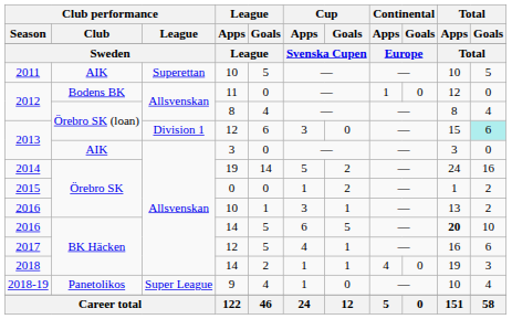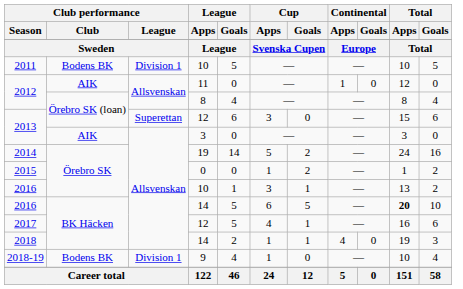 <table class="wikitable" style="text-align:center">
 <tr>
 <th colspan=3>Club performance</th>
 <th colspan=2>League</th>
 <th colspan=2>Cup</th>
 <th colspan=2>Continental</th>
 <th colspan=2>Total</th>
 </tr>
 <tr>
 <th>Season</th>
 <th>Club</th>
 <th>League</th>
 <th>Apps</th>
 <th>Goals</th>
 <th>Apps</th>
 <th>Goals</th>
 <th>Apps</th>
 <th>Goals</th>
 <th>Apps</th>
 <th>Goals</th>
 </tr>
 <tr>
 </tr>
 <tr>
 <th colspan=3>Sweden</th>
 <th colspan=2>League</th>
 <th colspan=2><a href='#'>Svenska Cupen</a></th>
 <th colspan=2><a href='#'>Europe</a></th>
 <th colspan=2>Total</th>
 </tr>
 <tr>
 <td><a href='#'>2011</a></td>
-<td><a href='#'>AIK</a></td>
-<td><a href='#'>Superettan</a></td>
+<td><a href='#'>Bodens BK</a></td>
+<td><a href='#'>Division 1</a></td>
 <td>10</td>
 <td>5</td>
 <td colspan="2">—</td>
 <td colspan="2">—</td>
 <td>10</td>
 <td>5</td>
 </tr>
 <tr>
 <td rowspan="2"><a href='#'>2012</a></td>
-<td><a href='#'>Bodens BK</a></td>
+<td><a href='#'>AIK</a></td>
 <td rowspan="2"><a href='#'>Allsvenskan</a></td>
 <td>11</td>
 <td>0</td>
 <td colspan="2">—</td>
 <td>1</td>
 <td>0</td>
 <td>12</td>
 <td>0</td>
 </tr>
 <tr>
 <td rowspan="2"><a href='#'>Örebro SK</a> (loan)</td>
 <td>8</td>
 <td>4</td>
 <td colspan="2">—</td>
 <td colspan="2">—</td>
 <td>8</td>
 <td>4</td>
 </tr>
 <tr>
 <td rowspan="2"><a href='#'>2013</a></td>
-<td><a href='#'>Division 1</a></td>
+<td><a href='#'>Superettan</a></td>
 <td>12</td>
 <td>6</td>
 <td>3</td>
 <td>0</td>
 <td colspan="2">—</td>
 <td>15</td>
-<td style="background: paleturquoise;">6</td>
+<td>6</td>
 </tr>
 <tr>
 <td><a href='#'>AIK</a></td>
 <td rowspan="7"><a href='#'>Allsvenskan</a></td>
 <td>3</td>
 <td>0</td>
 <td colspan="2">—</td>
 <td colspan="2">—</td>
 <td>3</td>
 <td>0</td>
 </tr>
 <tr>
 <td><a href='#'>2014</a></td>
 <td rowspan="3"><a href='#'>Örebro SK</a></td>
 <td>19</td>
 <td>14</td>
 <td>5</td>
 <td>2</td>
 <td colspan="2">—</td>
 <td>24</td>
 <td>16</td>
 </tr>
 <tr>
 <td><a href='#'>2015</a></td>
 <td>0</td>
 <td>0</td>
 <td>1</td>
 <td>2</td>
 <td colspan="2">—</td>
 <td>1</td>
 <td>2</td>
 </tr>
 <tr>
 <td><a href='#'>2016</a></td>
 <td>10</td>
 <td>1</td>
 <td>3</td>
 <td>1</td>
 <td colspan="2">—</td>
 <td>13</td>
 <td>2</td>
 </tr>
 <tr>
 <td><a href='#'>2016</a></td>
 <td rowspan="3"><a href='#'>BK Häcken</a></td>
 <td>14</td>
 <td>5</td>
 <td>6</td>
 <td>5</td>
 <td colspan="2">—</td>
 <td><strong>20</strong></td>
 <td>10</td>
 </tr>
 <tr>
 <td><a href='#'>2017</a></td>
 <td>12</td>
 <td>5</td>
 <td>4</td>
 <td>1</td>
 <td colspan="2">—</td>
 <td>16</td>
 <td>6</td>
 </tr>
 <tr>
 <td><a href='#'>2018</a></td>
 <td>14</td>
 <td>2</td>
 <td>1</td>
 <td>1</td>
 <td>4</td>
 <td>0</td>
 <td>19</td>
 <td>3</td>
 </tr>
 <tr>
 <td><a href='#'>2018-19</a></td>
-<td><a href='#'>Panetolikos</a></td>
-<td><a href='#'>Super League</a></td>
+<td><a href='#'>Bodens BK</a></td>
+<td><a href='#'>Division 1</a></td>
 <td>9</td>
 <td>4</td>
 <td>1</td>
 <td>0</td>
 <td colspan="2">—</td>
 <td>10</td>
 <td>4</td>
 </tr>
 <tr>
 </tr>
 <tr>
 <th colspan=3>Career total</th>
 <th>122</th>
 <th>46</th>
 <th>24</th>
 <th>12</th>
 <th>5</th>
 <th>0</th>
 <th>151</th>
 <th>58</th>
 </tr>
 </table>
